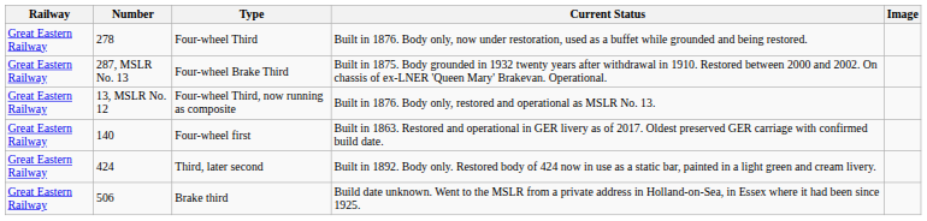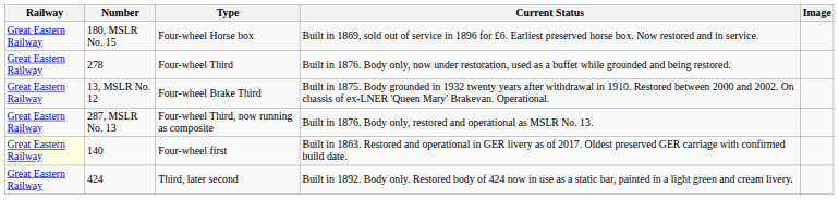 <table class="wikitable">
 <tr>
 <th>Railway</th>
 <th>Number</th>
 <th>Type</th>
 <th>Current Status</th>
 <th>Image</th>
 </tr>
 <tr>
 <td><a href='#'>Great Eastern Railway</a></td>
+<td>180, MSLR No. 15</td>
+<td>Four-wheel Horse box</td>
+<td>Built in 1869, sold out of service in 1896 for £6. Earliest preserved horse box. Now restored and in service.</td>
+<td></td>
+</tr>
+<tr>
+<td><a href='#'>Great Eastern Railway</a></td>
 <td>278</td>
 <td>Four-wheel Third</td>
 <td>Built in 1876. Body only, now under restoration, used as a buffet while grounded and being restored.</td>
 <td></td>
 </tr>
 <tr>
 <td><a href='#'>Great Eastern Railway</a></td>
-<td>287, MSLR No. 13</td>
+<td>13, MSLR No. 12</td>
 <td>Four-wheel Brake Third</td>
 <td>Built in 1875. Body grounded in 1932 twenty years after withdrawal in 1910. Restored between 2000 and 2002. On chassis of ex-LNER 'Queen Mary' Brakevan. Operational.</td>
 <td></td>
 </tr>
 <tr>
 <td><a href='#'>Great Eastern Railway</a></td>
-<td>13, MSLR No. 12</td>
+<td>287, MSLR No. 13</td>
 <td>Four-wheel Third, now running as composite</td>
 <td>Built in 1876. Body only, restored and operational as MSLR No. 13.</td>
 <td></td>
 </tr>
 <tr>
-<td><a href='#'>Great Eastern Railway</a></td>
+<td style="background: lightyellow;"><a href='#'>Great Eastern Railway</a></td>
 <td>140</td>
 <td>Four-wheel first</td>
 <td>Built in 1863. Restored and operational in GER livery as of 2017. Oldest preserved GER carriage with confirmed build date.</td>
 <td></td>
 </tr>
 <tr>
 <td><a href='#'>Great Eastern Railway</a></td>
 <td>424</td>
 <td>Third, later second</td>
 <td>Built in 1892. Body only. Restored body of 424 now in use as a static bar, painted in a light green and cream livery.</td>
 <td></td>
 </tr>
-<tr>
-<td><a href='#'>Great Eastern Railway</a></td>
-<td>506</td>
-<td>Brake third</td>
-<td>Build date unknown. Went to the MSLR from a private address in Holland-on-Sea, in Essex where it had been since 1925.</td>
-<td></td>
-</tr>
 </table>
